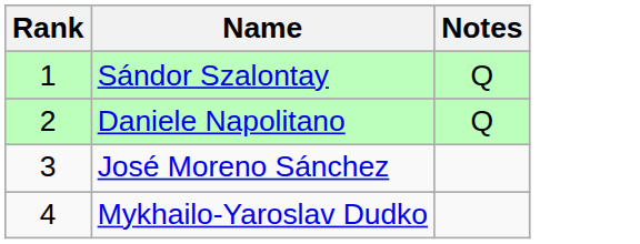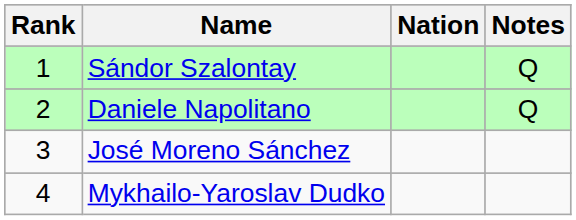 <table class="wikitable sortable" style="text-align:center">
 <tr>
 <th>Rank</th>
 <th>Name</th>
+<th>Nation</th>
 <th>Notes</th>
 </tr>
 <tr bgcolor=bbffbb>
 <td>1</td>
 <td align=left><a href='#'>Sándor Szalontay</a></td>
+<td align=left></td>
 <td>Q</td>
 </tr>
 <tr bgcolor=bbffbb>
 <td>2</td>
 <td align=left><a href='#'>Daniele Napolitano</a></td>
+<td align=left></td>
 <td>Q</td>
 </tr>
 <tr>
 <td>3</td>
 <td align=left><a href='#'>José Moreno Sánchez</a></td>
+<td align=left></td>
 <td></td>
 </tr>
 <tr>
 <td>4</td>
 <td align=left><a href='#'>Mykhailo-Yaroslav Dudko</a></td>
+<td align=left></td>
 <td></td>
 </tr>
 </table>
